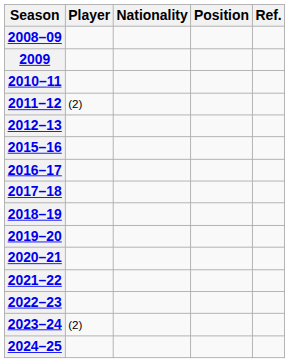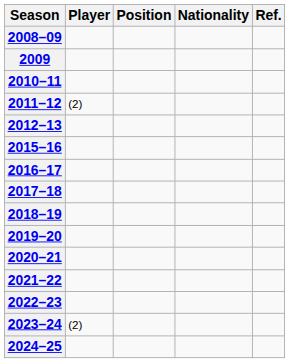 <table class="wikitable plainrowheaders sortable">
 <tr>
 <th scope="col">Season</th>
 <th scope="col">Player</th>
+<th scope="col">Position</th>
 <th scope="col">Nationality</th>
-<th scope="col">Position</th>
 <th scope="col">Ref.</th>
 </tr>
 <tr>
 <th scope="row" style="text-align:center;"><a href='#'>2008–09</a></th>
 <td></td>
 <td></td>
 <td></td>
 <td></td>
 </tr>
 <tr>
 <th scope="row" style="text-align:center;"><a href='#'>2009</a></th>
 <td></td>
 <td></td>
 <td></td>
 <td></td>
 </tr>
 <tr>
 <th scope="row" style="text-align:center;"><a href='#'>2010–11</a></th>
 <td></td>
 <td></td>
 <td></td>
 <td></td>
 </tr>
 <tr>
 <th scope="row" style="text-align:center;"><a href='#'>2011–12</a></th>
 <td> <small>(2)</small></td>
 <td></td>
 <td></td>
 <td></td>
 </tr>
 <tr>
 <th scope="row" style="text-align:center;"><a href='#'>2012–13</a></th>
 <td></td>
 <td></td>
 <td></td>
 <td></td>
 </tr>
 <tr>
 <th scope="row" style="text-align:center;"><a href='#'>2015–16</a></th>
 <td></td>
 <td></td>
 <td></td>
 <td></td>
 </tr>
 <tr>
 <th scope="row" style="text-align:center;"><a href='#'>2016–17</a></th>
 <td></td>
 <td></td>
 <td></td>
 <td></td>
 </tr>
 <tr>
 <th scope="row" style="text-align:center;"><a href='#'>2017–18</a></th>
 <td></td>
 <td></td>
 <td></td>
 <td></td>
 </tr>
 <tr>
 <th scope="row" style="text-align:center;"><a href='#'>2018–19</a></th>
 <td></td>
 <td></td>
 <td></td>
 <td></td>
 </tr>
 <tr>
 <th scope="row" style="text-align:center;"><a href='#'>2019–20</a></th>
 <td></td>
 <td></td>
 <td></td>
 <td></td>
 </tr>
 <tr>
 <th scope="row" style="text-align:center;"><a href='#'>2020–21</a></th>
 <td></td>
 <td></td>
 <td></td>
 <td></td>
 </tr>
 <tr>
 <th scope="row" style="text-align:center;"><a href='#'>2021–22</a></th>
 <td></td>
 <td></td>
 <td></td>
 <td></td>
 </tr>
 <tr>
 <th scope="row" style="text-align:center;"><a href='#'>2022–23</a></th>
 <td><strong></strong></td>
 <td></td>
 <td></td>
 <td></td>
 </tr>
 <tr>
 <th scope="row" style="text-align:center;"><a href='#'>2023–24</a></th>
 <td><strong></strong> <small>(2)</small></td>
 <td></td>
 <td></td>
 <td></td>
 </tr>
 <tr>
 <th scope="row" style="text-align:center;"><a href='#'>2024–25</a></th>
 <td></td>
 <td></td>
 <td></td>
 <td></td>
 </tr>
 </table>
